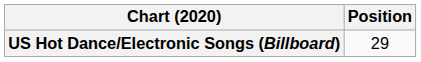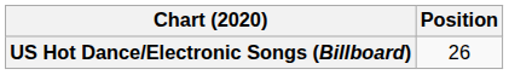 <table class="wikitable plainrowheaders" style="text-align:center">
 <tr>
 <th scope="col">Chart (2020)</th>
 <th scope="col">Position</th>
 </tr>
 <tr>
 <th scope="row">US Hot Dance/Electronic Songs (<em>Billboard</em>)</th>
-<td>29</td>
+<td>26</td>
 </tr>
 </table>
